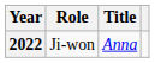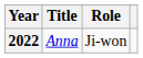 <table class="wikitable plainrowheaders">
 <tr>
 <th scope="col">Year</th>
+<th scope="col">Title</th>
 <th scope="col">Role</th>
-<th scope="col">Title</th>
 <th scope="col" class="unsortable"></th>
 </tr>
 <tr>
 <th scope="row">2022</th>
+<td><em><a href='#'>Anna</a></em></td>
 <td>Ji-won</td>
-<td><em><a href='#'>Anna</a></em></td>
 <td style="text-align:center"></td>
 </tr>
 </table>
